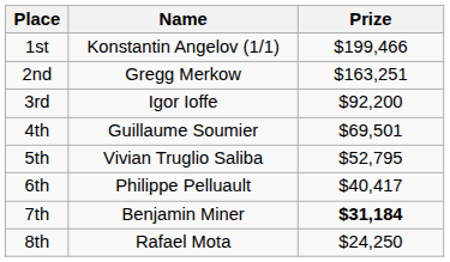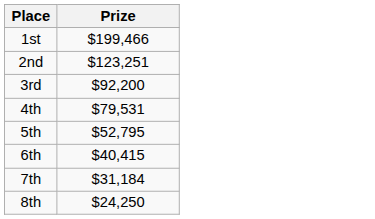 <table class="wikitable">
 <tr>
 <th width="50">Place</th>
-<th width="200">Name</th>
 <th width="125">Prize</th>
 </tr>
 <tr>
 <td align = "center">1st</td>
-<td align = "center"> Konstantin Angelov (1/1)</td>
 <td align = "center">$199,466</td>
 </tr>
 <tr>
 <td align = "center">2nd</td>
-<td align = "center"> Gregg Merkow</td>
-<td align = "center">$163,251</td>
+<td align = "center">$123,251</td>
 </tr>
 <tr>
 <td align = "center">3rd</td>
-<td align = "center"> Igor Ioffe</td>
 <td align = "center">$92,200</td>
 </tr>
 <tr>
 <td align = "center">4th</td>
-<td align = "center"> Guillaume Soumier</td>
-<td align = "center">$69,501</td>
+<td align = "center">$79,531</td>
 </tr>
 <tr>
 <td align = "center">5th</td>
-<td align = "center"> Vivian Truglio Saliba</td>
 <td align = "center">$52,795</td>
 </tr>
 <tr>
 <td align = "center">6th</td>
-<td align = "center"> Philippe Pelluault</td>
-<td align = "center">$40,417</td>
+<td align = "center">$40,415</td>
 </tr>
 <tr>
 <td align = "center">7th</td>
-<td align = "center"> Benjamin Miner</td>
-<td align = "center"><strong>$31,184</strong></td>
+<td align = "center">$31,184</td>
 </tr>
 <tr>
 <td align = "center">8th</td>
-<td align = "center"> Rafael Mota</td>
 <td align = "center">$24,250</td>
 </tr>
 </table>
